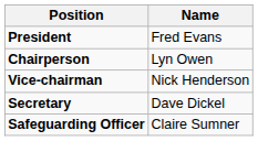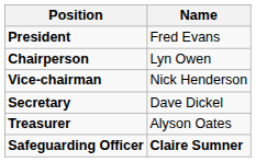 <table class="wikitable" style="text-align: left">
 <tr>
 <th>Position</th>
 <th>Name</th>
 </tr>
 <tr>
 <td><strong>President</strong></td>
 <td>Fred Evans</td>
 </tr>
 <tr>
 <td><strong>Chairperson</strong></td>
 <td>Lyn Owen</td>
 </tr>
 <tr>
 <td><strong>Vice-chairman</strong></td>
 <td>Nick Henderson</td>
 </tr>
 <tr>
 <td><strong>Secretary</strong></td>
 <td>Dave Dickel</td>
 </tr>
 <tr>
+<td><strong>Treasurer</strong></td>
+<td>Alyson Oates</td>
+</tr>
+<tr>
 <td><strong>Safeguarding Officer</strong></td>
-<td>Claire Sumner</td>
+<td><strong>Claire Sumner</strong></td>
 </tr>
 </table>
